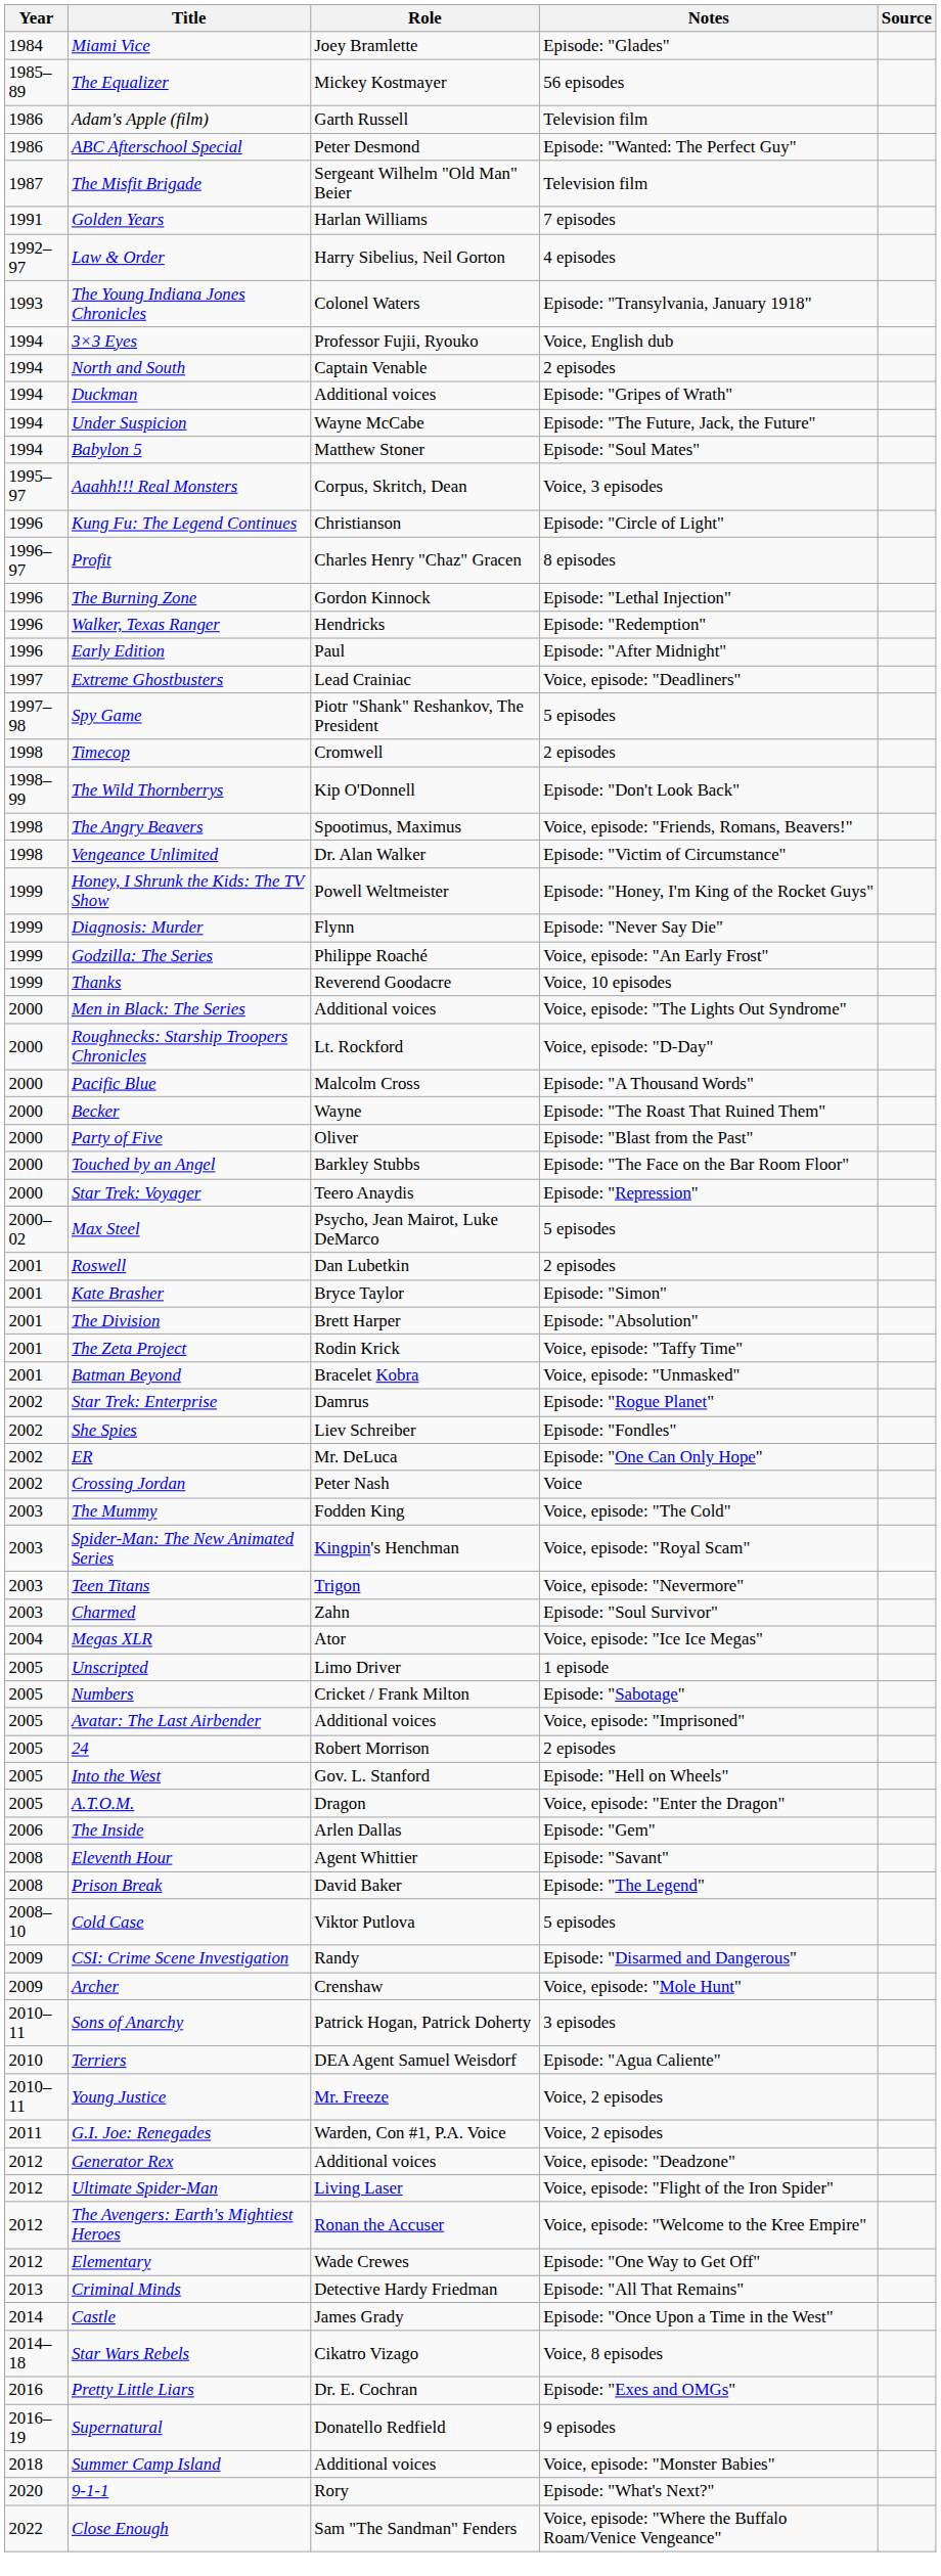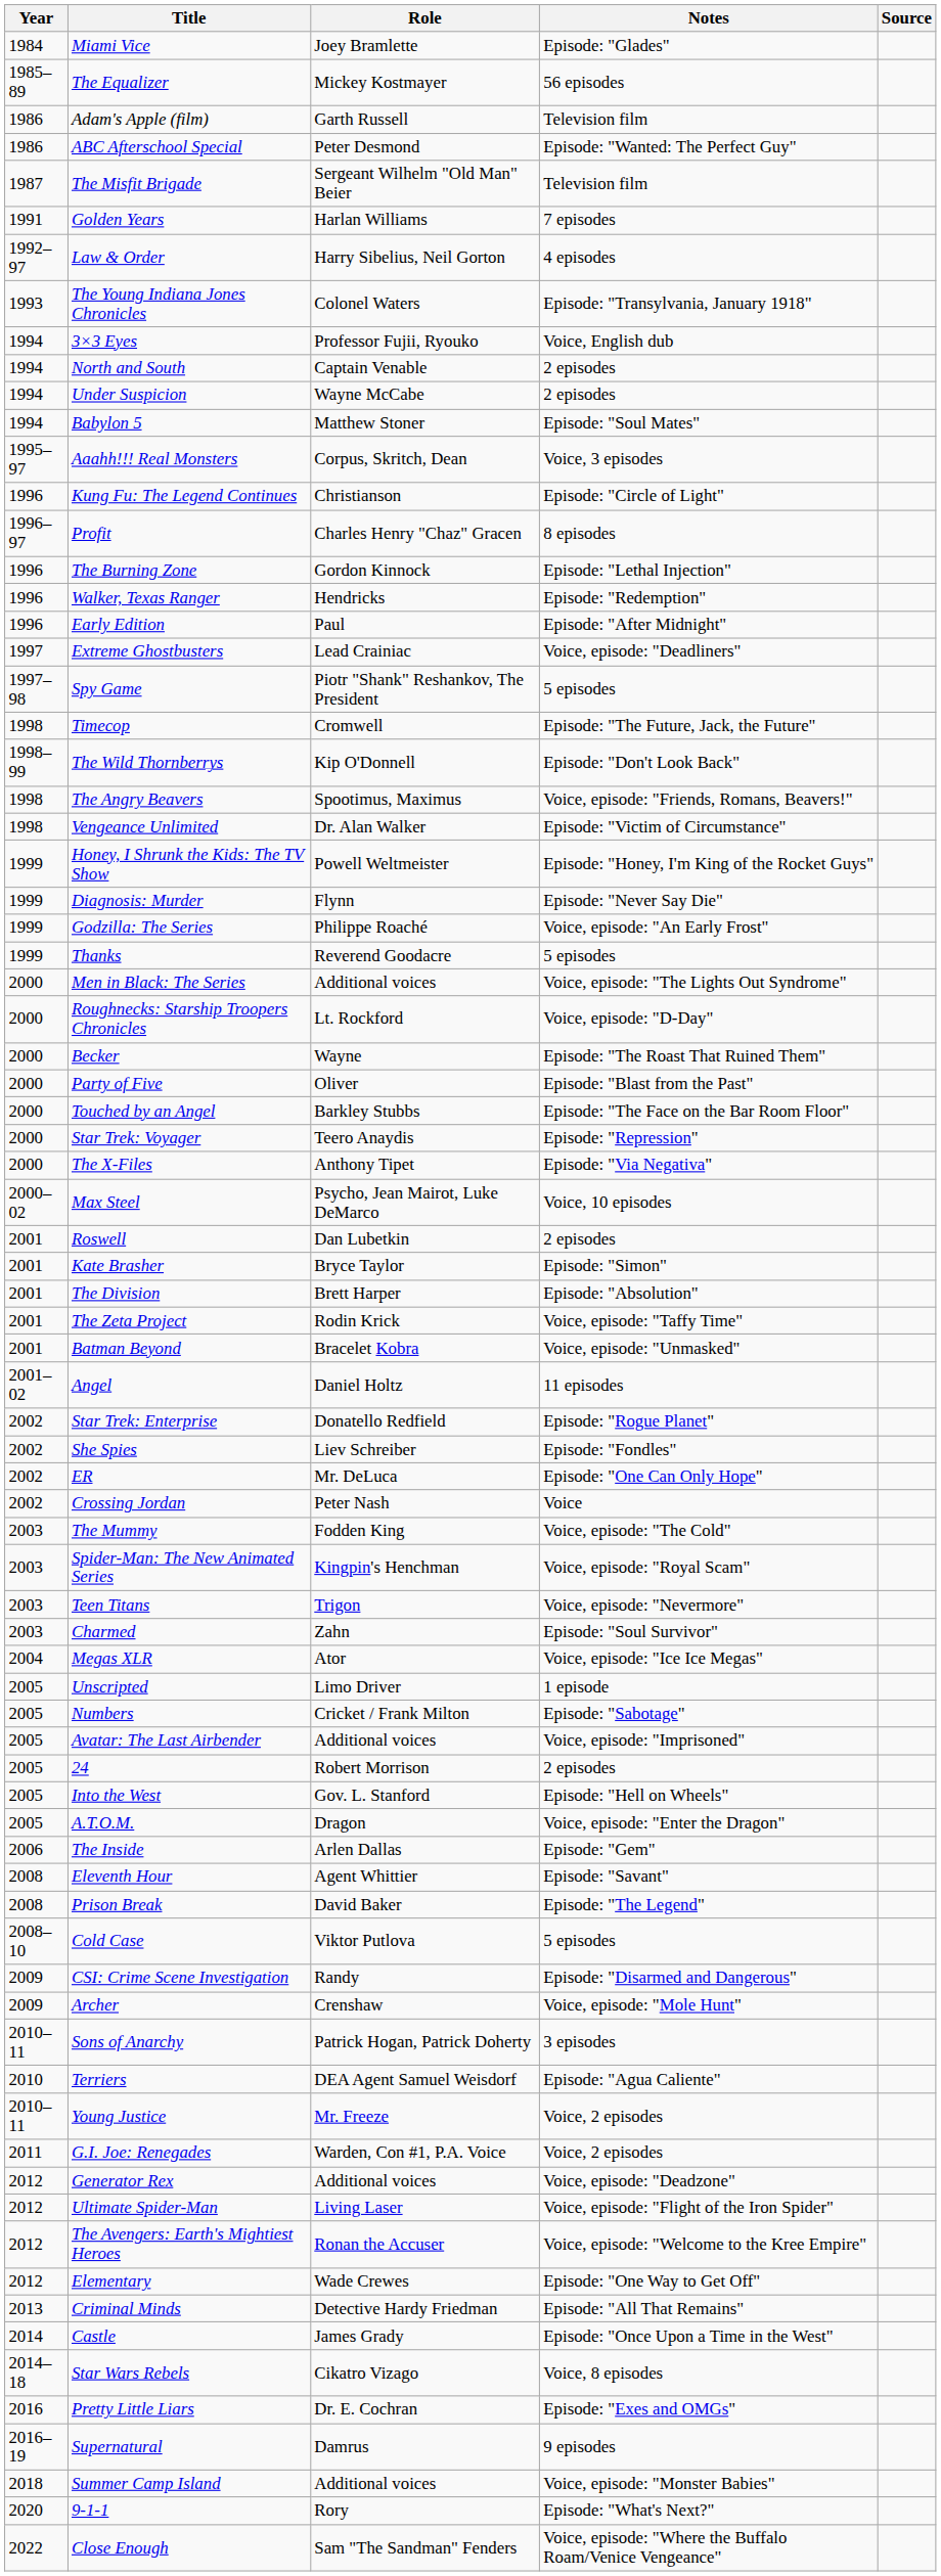 <table class="wikitable sortable">
 <tr>
 <th>Year</th>
 <th>Title</th>
 <th>Role</th>
 <th class="unsortable">Notes</th>
 <th class="unsortable">Source</th>
 </tr>
 <tr>
 <td>1984</td>
 <td><em><a href='#'>Miami Vice</a></em></td>
 <td>Joey Bramlette</td>
 <td>Episode: "Glades"</td>
 <td></td>
 </tr>
 <tr>
 <td>1985–89</td>
 <td><em><a href='#'>The Equalizer</a></em></td>
 <td>Mickey Kostmayer</td>
 <td>56 episodes</td>
 <td></td>
 </tr>
 <tr>
 <td>1986</td>
 <td><em>Adam's Apple (film)</em></td>
 <td>Garth Russell</td>
 <td>Television film</td>
 <td></td>
 </tr>
 <tr>
 <td>1986</td>
 <td><em><a href='#'>ABC Afterschool Special</a></em></td>
 <td>Peter Desmond</td>
 <td>Episode: "Wanted: The Perfect Guy"</td>
 <td></td>
 </tr>
 <tr>
 <td>1987</td>
 <td><em><a href='#'>The Misfit Brigade</a></em></td>
 <td>Sergeant Wilhelm "Old Man" Beier</td>
 <td>Television film</td>
 <td></td>
 </tr>
 <tr>
 <td>1991</td>
 <td><em><a href='#'>Golden Years</a></em></td>
 <td>Harlan Williams</td>
 <td>7 episodes</td>
 <td></td>
 </tr>
 <tr>
 <td>1992–97</td>
 <td><em><a href='#'>Law & Order</a></em></td>
 <td>Harry Sibelius, Neil Gorton</td>
 <td>4 episodes</td>
 <td></td>
 </tr>
 <tr>
 <td>1993</td>
 <td><em><a href='#'>The Young Indiana Jones Chronicles</a></em></td>
 <td>Colonel Waters</td>
 <td>Episode: "Transylvania, January 1918"</td>
 <td></td>
 </tr>
 <tr>
 <td>1994</td>
 <td><em><a href='#'>3×3 Eyes</a></em></td>
 <td>Professor Fujii, Ryouko</td>
 <td>Voice, English dub</td>
 <td></td>
 </tr>
 <tr>
 <td>1994</td>
 <td><em><a href='#'>North and South</a></em></td>
 <td>Captain Venable</td>
 <td>2 episodes</td>
 <td></td>
 </tr>
 <tr>
 <td>1994</td>
-<td><em><a href='#'>Duckman</a></em></td>
-<td>Additional voices</td>
-<td>Episode: "Gripes of Wrath"</td>
-<td></td>
-</tr>
-<tr>
-<td>1994</td>
 <td><em><a href='#'>Under Suspicion</a></em></td>
 <td>Wayne McCabe</td>
-<td>Episode: "The Future, Jack, the Future"</td>
+<td>2 episodes</td>
 <td></td>
 </tr>
 <tr>
 <td>1994</td>
 <td><em><a href='#'>Babylon 5</a></em></td>
 <td>Matthew Stoner</td>
 <td>Episode: "Soul Mates"</td>
 <td></td>
 </tr>
 <tr>
 <td>1995–97</td>
 <td><em><a href='#'>Aaahh!!! Real Monsters</a></em></td>
 <td>Corpus, Skritch, Dean</td>
 <td>Voice, 3 episodes</td>
 <td></td>
 </tr>
 <tr>
 <td>1996</td>
 <td><em><a href='#'>Kung Fu: The Legend Continues</a></em></td>
 <td>Christianson</td>
 <td>Episode: "Circle of Light"</td>
 <td></td>
 </tr>
 <tr>
 <td>1996–97</td>
 <td><em><a href='#'>Profit</a></em></td>
 <td>Charles Henry "Chaz" Gracen</td>
 <td>8 episodes</td>
 <td></td>
 </tr>
 <tr>
 <td>1996</td>
 <td><em><a href='#'>The Burning Zone</a></em></td>
 <td>Gordon Kinnock</td>
 <td>Episode: "Lethal Injection"</td>
 <td></td>
 </tr>
 <tr>
 <td>1996</td>
 <td><em><a href='#'>Walker, Texas Ranger</a></em></td>
 <td>Hendricks</td>
 <td>Episode: "Redemption"</td>
 <td></td>
 </tr>
 <tr>
 <td>1996</td>
 <td><em><a href='#'>Early Edition</a></em></td>
 <td>Paul</td>
 <td>Episode: "After Midnight"</td>
 <td></td>
 </tr>
 <tr>
 <td>1997</td>
 <td><em><a href='#'>Extreme Ghostbusters</a></em></td>
 <td>Lead Crainiac</td>
 <td>Voice, episode: "Deadliners"</td>
 <td></td>
 </tr>
 <tr>
 <td>1997–98</td>
 <td><em><a href='#'>Spy Game</a></em></td>
 <td>Piotr "Shank" Reshankov, The President</td>
 <td>5 episodes</td>
 <td></td>
 </tr>
 <tr>
 <td>1998</td>
 <td><em><a href='#'>Timecop</a></em></td>
 <td>Cromwell</td>
-<td>2 episodes</td>
+<td>Episode: "The Future, Jack, the Future"</td>
 <td></td>
 </tr>
 <tr>
 <td>1998–99</td>
 <td><em><a href='#'>The Wild Thornberrys</a></em></td>
 <td>Kip O'Donnell</td>
 <td>Episode: "Don't Look Back"</td>
 <td></td>
 </tr>
 <tr>
 <td>1998</td>
 <td><em><a href='#'>The Angry Beavers</a></em></td>
 <td>Spootimus, Maximus</td>
 <td>Voice, episode: "Friends, Romans, Beavers!"</td>
 <td></td>
 </tr>
 <tr>
 <td>1998</td>
 <td><em><a href='#'>Vengeance Unlimited</a></em></td>
 <td>Dr. Alan Walker</td>
 <td>Episode: "Victim of Circumstance"</td>
 <td></td>
 </tr>
 <tr>
 <td>1999</td>
 <td><em><a href='#'>Honey, I Shrunk the Kids: The TV Show</a></em></td>
 <td>Powell Weltmeister</td>
 <td>Episode: "Honey, I'm King of the Rocket Guys"</td>
 <td></td>
 </tr>
 <tr>
 <td>1999</td>
 <td><em><a href='#'>Diagnosis: Murder</a></em></td>
 <td>Flynn</td>
 <td>Episode: "Never Say Die"</td>
 <td></td>
 </tr>
 <tr>
 <td>1999</td>
 <td><em><a href='#'>Godzilla: The Series</a></em></td>
 <td>Philippe Roaché</td>
 <td>Voice, episode: "An Early Frost"</td>
 <td></td>
 </tr>
 <tr>
 <td>1999</td>
 <td><em><a href='#'>Thanks</a></em></td>
 <td>Reverend Goodacre</td>
-<td>Voice, 10 episodes</td>
+<td>5 episodes</td>
 <td></td>
 </tr>
 <tr>
 <td>2000</td>
 <td><em><a href='#'>Men in Black: The Series</a></em></td>
 <td>Additional voices</td>
 <td>Voice, episode: "The Lights Out Syndrome"</td>
 <td></td>
 </tr>
 <tr>
 <td>2000</td>
 <td><em><a href='#'>Roughnecks: Starship Troopers Chronicles</a></em></td>
 <td>Lt. Rockford</td>
 <td>Voice, episode: "D-Day"</td>
-<td></td>
-</tr>
-<tr>
-<td>2000</td>
-<td><em><a href='#'>Pacific Blue</a></em></td>
-<td>Malcolm Cross</td>
-<td>Episode: "A Thousand Words"</td>
 <td></td>
 </tr>
 <tr>
 <td>2000</td>
 <td><em><a href='#'>Becker</a></em></td>
 <td>Wayne</td>
 <td>Episode: "The Roast That Ruined Them"</td>
 <td></td>
 </tr>
 <tr>
 <td>2000</td>
 <td><em><a href='#'>Party of Five</a></em></td>
 <td>Oliver</td>
 <td>Episode: "Blast from the Past"</td>
 <td></td>
 </tr>
 <tr>
 <td>2000</td>
 <td><em><a href='#'>Touched by an Angel</a></em></td>
 <td>Barkley Stubbs</td>
 <td>Episode: "The Face on the Bar Room Floor"</td>
 <td></td>
 </tr>
 <tr>
 <td>2000</td>
 <td><em><a href='#'>Star Trek: Voyager</a></em></td>
 <td>Teero Anaydis</td>
 <td>Episode: "<a href='#'>Repression</a>"</td>
 <td></td>
 </tr>
 <tr>
+<td>2000</td>
+<td><em><a href='#'>The X-Files</a></em></td>
+<td>Anthony Tipet</td>
+<td>Episode: "<a href='#'>Via Negativa</a>"</td>
+<td></td>
+</tr>
+<tr>
 <td>2000–02</td>
 <td><em><a href='#'>Max Steel</a></em></td>
 <td>Psycho, Jean Mairot, Luke DeMarco</td>
-<td>5 episodes</td>
+<td>Voice, 10 episodes</td>
 <td></td>
 </tr>
 <tr>
 <td>2001</td>
 <td><em><a href='#'>Roswell</a></em></td>
 <td>Dan Lubetkin</td>
 <td>2 episodes</td>
 <td></td>
 </tr>
 <tr>
 <td>2001</td>
 <td><em><a href='#'>Kate Brasher</a></em></td>
 <td>Bryce Taylor</td>
 <td>Episode: "Simon"</td>
 <td></td>
 </tr>
 <tr>
 <td>2001</td>
 <td><em><a href='#'>The Division</a></em></td>
 <td>Brett Harper</td>
 <td>Episode: "Absolution"</td>
 <td></td>
 </tr>
 <tr>
 <td>2001</td>
 <td><em><a href='#'>The Zeta Project</a></em></td>
 <td>Rodin Krick</td>
 <td>Voice, episode: "Taffy Time"</td>
 <td></td>
 </tr>
 <tr>
 <td>2001</td>
 <td><em><a href='#'>Batman Beyond</a></em></td>
 <td>Bracelet <a href='#'>Kobra</a></td>
 <td>Voice, episode: "Unmasked"</td>
 <td></td>
 </tr>
 <tr>
+<td>2001–02</td>
+<td><em><a href='#'>Angel</a></em></td>
+<td>Daniel Holtz</td>
+<td>11 episodes</td>
+<td></td>
+</tr>
+<tr>
 <td>2002</td>
 <td><em><a href='#'>Star Trek: Enterprise</a></em></td>
-<td>Damrus</td>
+<td>Donatello Redfield</td>
 <td>Episode: "<a href='#'>Rogue Planet</a>"</td>
 <td></td>
 </tr>
 <tr>
 <td>2002</td>
 <td><em><a href='#'>She Spies</a></em></td>
 <td>Liev Schreiber</td>
 <td>Episode: "Fondles"</td>
 <td></td>
 </tr>
 <tr>
 <td>2002</td>
 <td><em><a href='#'>ER</a></em></td>
 <td>Mr. DeLuca</td>
 <td>Episode: "<a href='#'>One Can Only Hope</a>"</td>
 <td></td>
 </tr>
 <tr>
 <td>2002</td>
 <td><em><a href='#'>Crossing Jordan</a></em></td>
 <td>Peter Nash</td>
 <td>Voice</td>
 <td></td>
 </tr>
 <tr>
 <td>2003</td>
 <td><em><a href='#'>The Mummy</a></em></td>
 <td>Fodden King</td>
 <td>Voice, episode: "The Cold"</td>
 <td></td>
 </tr>
 <tr>
 <td>2003</td>
 <td><em><a href='#'>Spider-Man: The New Animated Series</a></em></td>
 <td><a href='#'>Kingpin</a>'s Henchman</td>
 <td>Voice, episode: "Royal Scam"</td>
 </tr>
 <tr>
 <td>2003</td>
 <td><em><a href='#'>Teen Titans</a></em></td>
 <td><a href='#'>Trigon</a></td>
 <td>Voice, episode: "Nevermore"</td>
 <td></td>
 </tr>
 <tr>
 <td>2003</td>
 <td><em><a href='#'>Charmed</a></em></td>
 <td>Zahn</td>
 <td>Episode: "Soul Survivor"</td>
 <td></td>
 </tr>
 <tr>
 <td>2004</td>
 <td><em><a href='#'>Megas XLR</a></em></td>
 <td>Ator</td>
 <td>Voice, episode: "Ice Ice Megas"</td>
 <td></td>
 </tr>
 <tr>
 <td>2005</td>
 <td><em><a href='#'>Unscripted</a></em></td>
 <td>Limo Driver</td>
 <td>1 episode</td>
 <td></td>
 </tr>
 <tr>
 <td>2005</td>
 <td><em><a href='#'>Numbers</a></em></td>
 <td>Cricket / Frank Milton</td>
 <td>Episode: "<a href='#'>Sabotage</a>"</td>
 <td></td>
 </tr>
 <tr>
 <td>2005</td>
 <td><em><a href='#'>Avatar: The Last Airbender</a></em></td>
 <td>Additional voices</td>
 <td>Voice, episode: "Imprisoned"</td>
 <td></td>
 </tr>
 <tr>
 <td>2005</td>
 <td><em><a href='#'>24</a></em></td>
 <td>Robert Morrison</td>
 <td>2 episodes</td>
 <td></td>
 </tr>
 <tr>
 <td>2005</td>
 <td><em><a href='#'>Into the West</a></em></td>
 <td>Gov. L. Stanford</td>
 <td>Episode: "Hell on Wheels"</td>
 <td></td>
 </tr>
 <tr>
 <td>2005</td>
 <td><em><a href='#'>A.T.O.M.</a></em></td>
 <td>Dragon</td>
 <td>Voice, episode: "Enter the Dragon"</td>
 <td></td>
 </tr>
 <tr>
 <td>2006</td>
 <td><em><a href='#'>The Inside</a></em></td>
 <td>Arlen Dallas</td>
 <td>Episode: "Gem"</td>
 <td></td>
 </tr>
 <tr>
 <td>2008</td>
 <td><em><a href='#'>Eleventh Hour</a></em></td>
 <td>Agent Whittier</td>
 <td>Episode: "Savant"</td>
 <td></td>
 </tr>
 <tr>
 <td>2008</td>
 <td><em><a href='#'>Prison Break</a></em></td>
 <td>David Baker</td>
 <td>Episode: "<a href='#'>The Legend</a>"</td>
 <td></td>
 </tr>
 <tr>
 <td>2008–10</td>
 <td><em><a href='#'>Cold Case</a></em></td>
 <td>Viktor Putlova</td>
 <td>5 episodes</td>
 <td></td>
 </tr>
 <tr>
 <td>2009</td>
 <td><em><a href='#'>CSI: Crime Scene Investigation</a></em></td>
 <td>Randy</td>
 <td>Episode: "<a href='#'>Disarmed and Dangerous</a>"</td>
 <td></td>
 </tr>
 <tr>
 <td>2009</td>
 <td><em><a href='#'>Archer</a></em></td>
 <td>Crenshaw</td>
 <td>Voice, episode: "<a href='#'>Mole Hunt</a>"</td>
 <td></td>
 </tr>
 <tr>
 <td>2010–11</td>
 <td><em><a href='#'>Sons of Anarchy</a></em></td>
 <td>Patrick Hogan, Patrick Doherty</td>
 <td>3 episodes</td>
 <td></td>
 </tr>
 <tr>
 <td>2010</td>
 <td><em><a href='#'>Terriers</a></em></td>
 <td>DEA Agent Samuel Weisdorf</td>
 <td>Episode: "Agua Caliente"</td>
 <td></td>
 </tr>
 <tr>
 <td>2010–11</td>
 <td><em><a href='#'>Young Justice</a></em></td>
 <td><a href='#'>Mr. Freeze</a></td>
 <td>Voice, 2 episodes</td>
 <td></td>
 </tr>
 <tr>
 <td>2011</td>
 <td><em><a href='#'>G.I. Joe: Renegades</a></em></td>
 <td>Warden, Con #1, P.A. Voice</td>
 <td>Voice, 2 episodes</td>
 <td></td>
 </tr>
 <tr>
 <td>2012</td>
 <td><em><a href='#'>Generator Rex</a></em></td>
 <td>Additional voices</td>
 <td>Voice, episode: "Deadzone"</td>
 <td></td>
 </tr>
 <tr>
 <td>2012</td>
 <td><em><a href='#'>Ultimate Spider-Man</a></em></td>
 <td><a href='#'>Living Laser</a></td>
 <td>Voice, episode: "Flight of the Iron Spider"</td>
 <td></td>
 </tr>
 <tr>
 <td>2012</td>
 <td><em><a href='#'>The Avengers: Earth's Mightiest Heroes</a></em></td>
 <td><a href='#'>Ronan the Accuser</a></td>
 <td>Voice, episode: "Welcome to the Kree Empire"</td>
 <td></td>
 </tr>
 <tr>
 <td>2012</td>
 <td><em><a href='#'>Elementary</a></em></td>
 <td>Wade Crewes</td>
 <td>Episode: "One Way to Get Off"</td>
 <td></td>
 </tr>
 <tr>
 <td>2013</td>
 <td><em><a href='#'>Criminal Minds</a></em></td>
 <td>Detective Hardy Friedman</td>
 <td>Episode: "All That Remains"</td>
 <td></td>
 </tr>
 <tr>
 <td>2014</td>
 <td><em><a href='#'>Castle</a></em></td>
 <td>James Grady</td>
 <td>Episode: "Once Upon a Time in the West"</td>
 <td></td>
 </tr>
 <tr>
 <td>2014–18</td>
 <td><em><a href='#'>Star Wars Rebels</a></em></td>
 <td>Cikatro Vizago</td>
 <td>Voice, 8 episodes</td>
 <td></td>
 </tr>
 <tr>
 <td>2016</td>
 <td><em><a href='#'>Pretty Little Liars</a></em></td>
 <td>Dr. E. Cochran</td>
 <td>Episode: "<a href='#'>Exes and OMGs</a>"</td>
 <td></td>
 </tr>
 <tr>
 <td>2016–19</td>
 <td><em><a href='#'>Supernatural</a></em></td>
-<td>Donatello Redfield</td>
+<td>Damrus</td>
 <td>9 episodes</td>
 <td></td>
 </tr>
 <tr>
 <td>2018</td>
 <td><em><a href='#'>Summer Camp Island</a></em></td>
 <td>Additional voices</td>
 <td>Voice, episode: "Monster Babies"</td>
 <td></td>
 </tr>
 <tr>
 <td>2020</td>
 <td><em><a href='#'>9-1-1</a></em></td>
 <td>Rory</td>
 <td>Episode: "What's Next?"</td>
 <td></td>
 </tr>
 <tr>
 <td>2022</td>
 <td><em><a href='#'>Close Enough</a></em></td>
 <td>Sam "The Sandman" Fenders</td>
 <td>Voice, episode: "Where the Buffalo Roam/Venice Vengeance"</td>
 </tr>
 </table>
